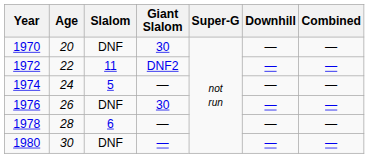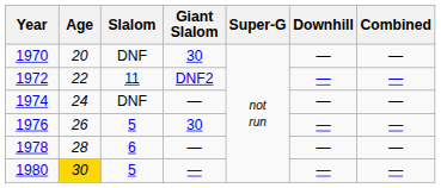 <table class=wikitable style="text-align:center">
 <tr>
 <th>  Year  </th>
 <th> Age </th>
 <th> Slalom </th>
 <th> Giant <br> Slalom </th>
 <th>Super-G</th>
 <th>Downhill</th>
 <th>Combined</th>
 </tr>
 <tr>
 <td><a href='#'>1970</a></td>
 <td><em>20</em></td>
 <td>DNF</td>
 <td><a href='#'>30</a></td>
 <td rowspan=6><small><em>not<br>run</em></small></td>
 <td>—</td>
 <td>—</td>
 </tr>
 <tr>
 <td><a href='#'>1972</a></td>
 <td><em>22</em></td>
 <td><a href='#'>11</a></td>
 <td><a href='#'>DNF2</a></td>
 <td><a href='#'>—</a></td>
 <td><a href='#'>—</a></td>
 </tr>
 <tr>
 <td><a href='#'>1974</a></td>
 <td><em>24</em></td>
-<td><a href='#'>5</a></td>
+<td>DNF</td>
 <td>—</td>
 <td>—</td>
 <td>—</td>
 </tr>
 <tr>
 <td><a href='#'>1976</a></td>
 <td><em>26</em></td>
-<td>DNF</td>
+<td><a href='#'>5</a></td>
 <td><a href='#'>30</a></td>
 <td><a href='#'>—</a></td>
 <td><a href='#'>—</a></td>
 </tr>
 <tr>
 <td><a href='#'>1978</a></td>
 <td><em>28</em></td>
 <td><a href='#'>6</a></td>
 <td>—</td>
 <td>—</td>
 <td>—</td>
 </tr>
 <tr>
 <td><a href='#'>1980</a></td>
-<td><em>30</em></td>
-<td>DNF</td>
+<td style="background: gold;"><em>30</em></td>
+<td><a href='#'>5</a></td>
 <td><a href='#'>—</a></td>
 <td><a href='#'>—</a></td>
 <td><a href='#'>—</a></td>
 </tr>
 </table>
